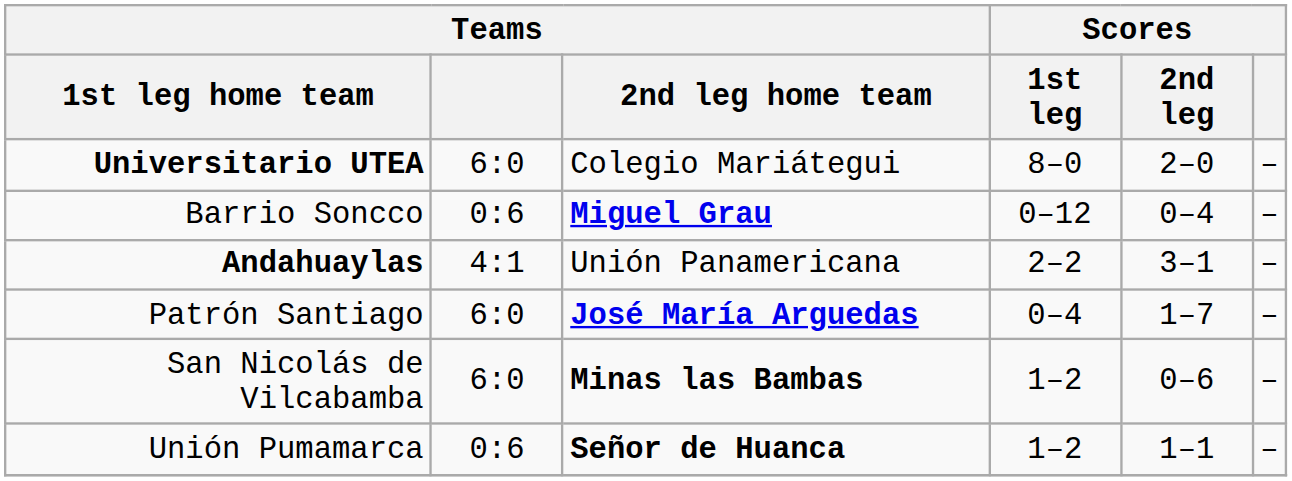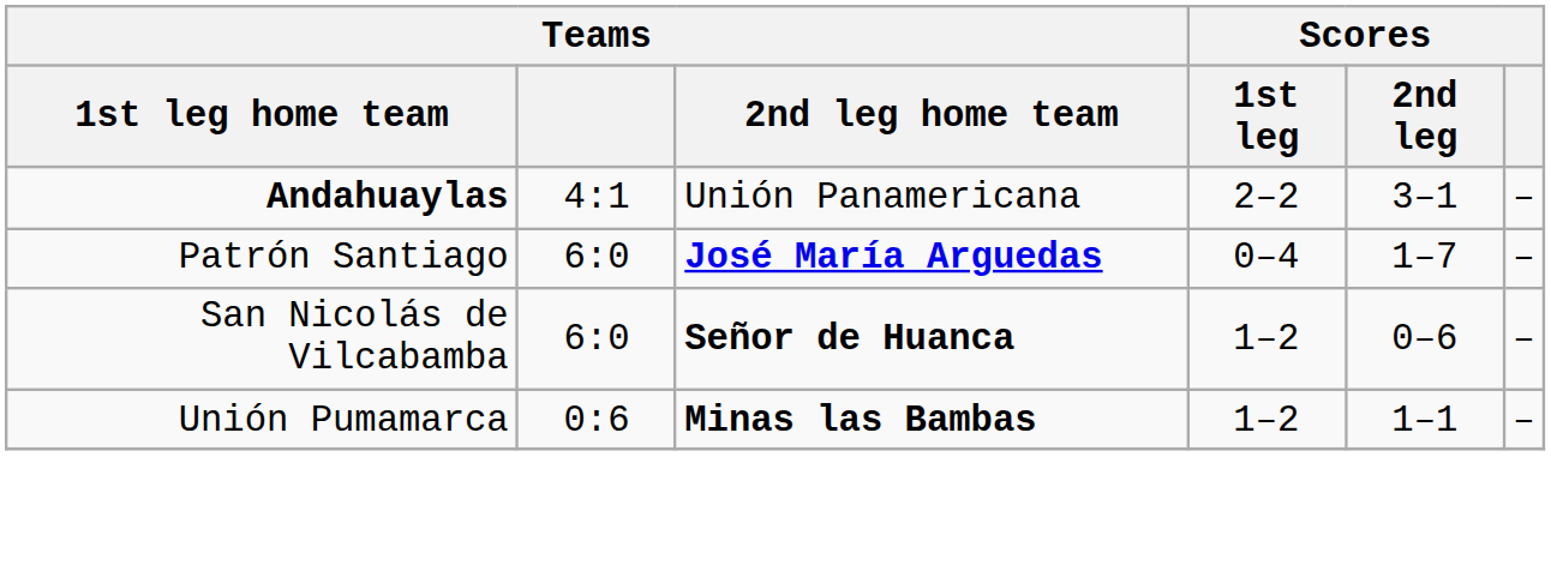 <table class="wikitable" style="text-align: center;">
 <tr>
 <th colspan=3>Teams</th>
 <th colspan=3>Scores</th>
 </tr>
 <tr>
 <th width="175">1st leg home team</th>
 <th width="50"></th>
 <th width="175">2nd leg home team</th>
 <th width="50">1st leg</th>
 <th width="50">2nd leg</th>
 <th></th>
-</tr>
-<tr>
-<td align=right><strong>Universitario UTEA</strong></td>
-<td>6:0</td>
-<td align=left>Colegio Mariátegui</td>
-<td>8–0</td>
-<td>2–0</td>
-<td>–</td>
-</tr>
-<tr>
-<td align=right>Barrio Soncco</td>
-<td>0:6</td>
-<td align=left><strong><a href='#'>Miguel Grau</a></strong></td>
-<td>0–12</td>
-<td>0–4</td>
-<td>–</td>
 </tr>
 <tr>
 <td align=right><strong>Andahuaylas</strong></td>
 <td>4:1</td>
 <td align=left>Unión Panamericana</td>
 <td>2–2</td>
 <td>3–1</td>
 <td>–</td>
 </tr>
 <tr>
 <td align=right>Patrón Santiago</td>
 <td>6:0</td>
 <td align=left><strong><a href='#'>José María Arguedas</a></strong></td>
 <td>0–4</td>
 <td>1–7</td>
 <td>–</td>
 </tr>
 <tr>
 <td align=right>San Nicolás de Vilcabamba</td>
 <td>6:0</td>
-<td align=left><strong>Minas las Bambas</strong></td>
+<td align=left><strong>Señor de Huanca</strong></td>
 <td>1–2</td>
 <td>0–6</td>
 <td>–</td>
 </tr>
 <tr>
 <td align=right>Unión Pumamarca</td>
 <td>0:6</td>
-<td align=left><strong>Señor de Huanca</strong></td>
+<td align=left><strong>Minas las Bambas</strong></td>
 <td>1–2</td>
 <td>1–1</td>
 <td>–</td>
 </tr>
 <tr>
 </tr>
 </table>
